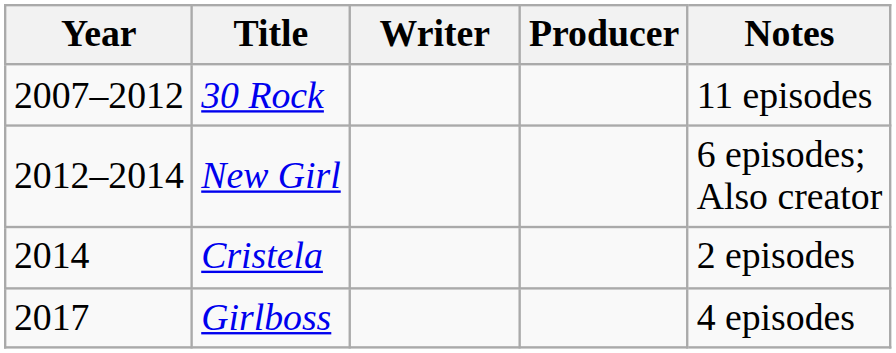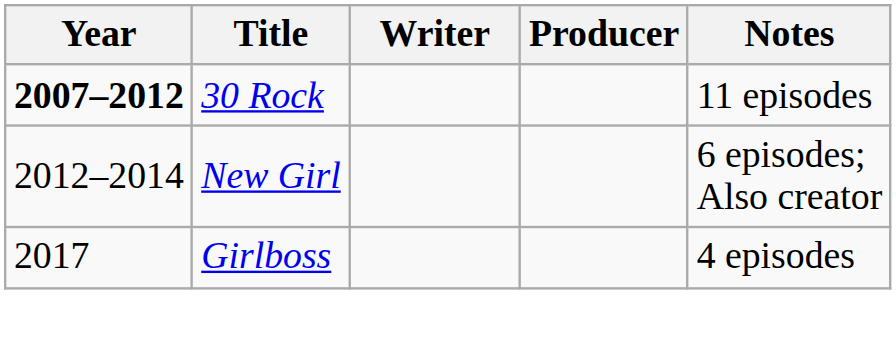 <table class="wikitable">
 <tr>
 <th>Year</th>
 <th>Title</th>
 <th width=65>Writer</th>
 <th>Producer</th>
 <th>Notes</th>
 </tr>
 <tr>
-<td>2007–2012</td>
+<td><strong>2007–2012</strong></td>
 <td><em><a href='#'>30 Rock</a></em></td>
 <td></td>
 <td></td>
 <td>11 episodes</td>
 </tr>
 <tr>
 <td>2012–2014</td>
 <td><em><a href='#'>New Girl</a></em></td>
 <td></td>
 <td></td>
 <td>6 episodes;<br>Also creator</td>
 </tr>
 <tr>
-<td>2014</td>
-<td><em><a href='#'>Cristela</a></em></td>
-<td></td>
-<td></td>
-<td>2 episodes</td>
-</tr>
-<tr>
 <td>2017</td>
 <td><em><a href='#'>Girlboss</a></em></td>
 <td></td>
 <td></td>
 <td>4 episodes</td>
 </tr>
 </table>
